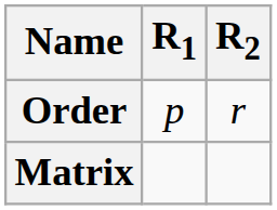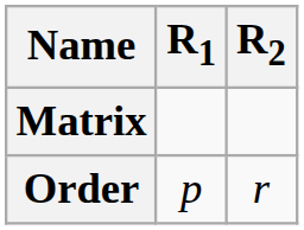 <table class=wikitable>
 <tr>
 <th>Name</th>
 <th>R<sub>1</sub><br></th>
 <th>R<sub>2</sub><br></th>
 </tr>
+<tr>
+<th>Matrix</th>
+<td><br></td>
+<td><br></td>
+</tr>
 <tr align=center>
 <th>Order</th>
 <td><em>p</em></td>
 <td><em>r</em></td>
 </tr>
-<tr>
-<th>Matrix</th>
-<td><br></td>
-<td><br></td>
-</tr>
 </table>
